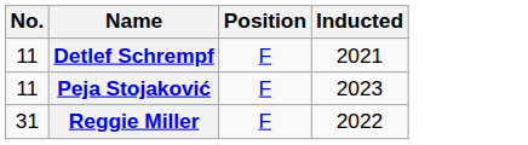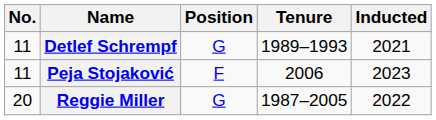 <table class="wikitable plainrowheaders " style="text-align:center">
 <tr>
 <th scope="col">No.</th>
 <th scope="col">Name</th>
 <th scope="col">Position</th>
+<th scope="col">Tenure</th>
 <th scope="col">Inducted</th>
 </tr>
 <tr>
 <td>11</td>
 <th scope="row"><a href='#'>Detlef Schrempf</a></th>
-<td><a href='#'>F</a></td>
+<td><a href='#'>G</a></td>
+<td>1989–1993</td>
 <td>2021</td>
 </tr>
 <tr>
 <td>11</td>
 <th scope="row"><a href='#'>Peja Stojaković</a></th>
 <td><a href='#'>F</a></td>
+<td>2006</td>
 <td>2023</td>
 </tr>
 <tr>
-<td>31</td>
+<td>20</td>
 <th scope="row"><a href='#'>Reggie Miller</a></th>
-<td><a href='#'>F</a></td>
+<td><a href='#'>G</a></td>
+<td>1987–2005</td>
 <td>2022</td>
 </tr>
 </table>
